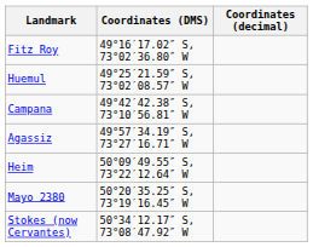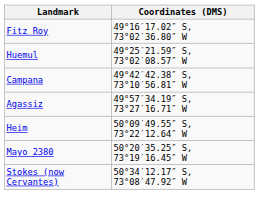 <table class="wikitable" style="float:left; margin-right:1em; width:60%;">
 <tr>
 <th>Landmark</th>
 <th>Coordinates (DMS)</th>
-<th>Coordinates (decimal)</th>
 </tr>
 <tr>
 <td><a href='#'>Fitz Roy</a></td>
 <td>49°16′17.02″ S, 73°02′36.80″ W</td>
-<td></td>
 </tr>
 <tr>
 <td><a href='#'>Huemul</a></td>
 <td>49°25′21.59″ S, 73°02′08.57″ W</td>
-<td></td>
 </tr>
 <tr>
 <td><a href='#'>Campana</a></td>
 <td>49°42′42.38″ S, 73°10′56.81″ W</td>
-<td></td>
 </tr>
 <tr>
 <td><a href='#'>Agassiz</a></td>
 <td>49°57′34.19″ S, 73°27′16.71″ W</td>
-<td></td>
 </tr>
 <tr>
 <td><a href='#'>Heim</a></td>
 <td>50°09′49.55″ S, 73°22′12.64″ W</td>
-<td></td>
 </tr>
 <tr>
 <td><a href='#'>Mayo 2380</a></td>
 <td>50°20′35.25″ S, 73°19′16.45″ W</td>
-<td></td>
 </tr>
 <tr>
 <td><a href='#'>Stokes (now Cervantes)</a></td>
 <td>50°34′12.17″ S, 73°08′47.92″ W</td>
-<td></td>
 </tr>
 </table>
